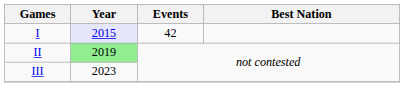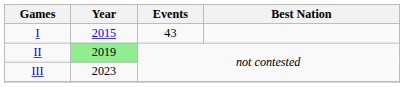 <table class=wikitable>
 <tr>
 <th width=80>Games</th>
 <th width=80>Year</th>
 <th width=80>Events</th>
 <th width=250>Best Nation</th>
 </tr>
 <tr>
 <td align=center><a href='#'>I</a></td>
-<td align=center style="background: lavender;"><a href='#'>2015</a></td>
-<td align=center>42</td>
+<td align=center><a href='#'>2015</a></td>
+<td align=center>43</td>
 <td></td>
 </tr>
 <tr>
 <td align=center><a href='#'>II</a></td>
 <td align=center style="background: lightgreen;">2019</td>
 <td align=center colspan=2 rowspan=2><em>not contested</em></td>
 </tr>
 <tr>
 <td align=center><a href='#'>III</a></td>
 <td align=center>2023</td>
 </tr>
 <tr>
 </tr>
 </table>
